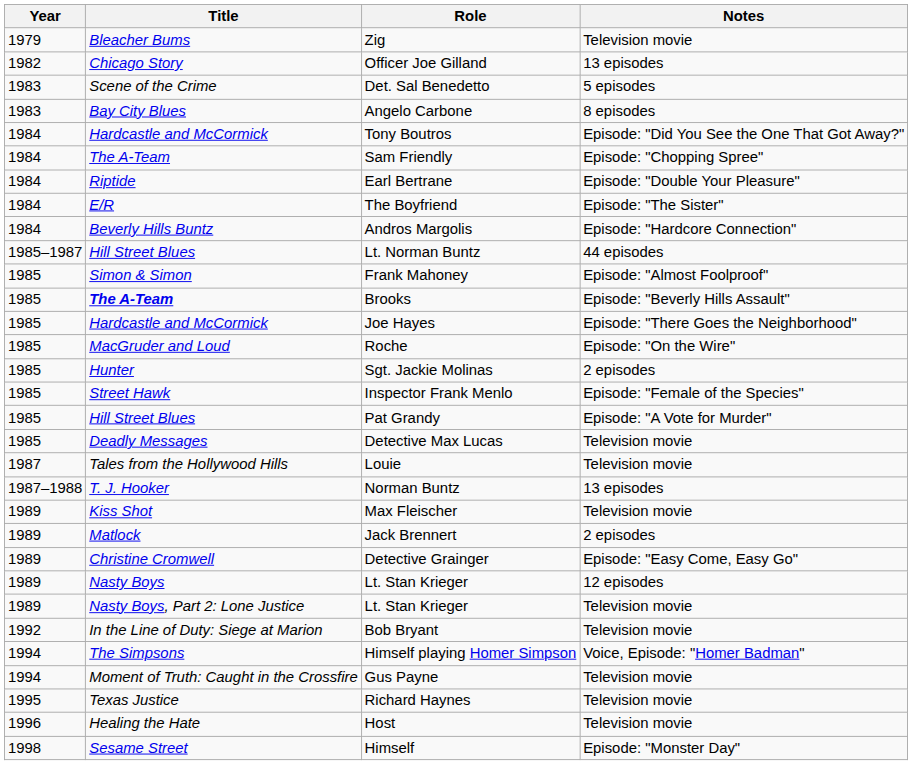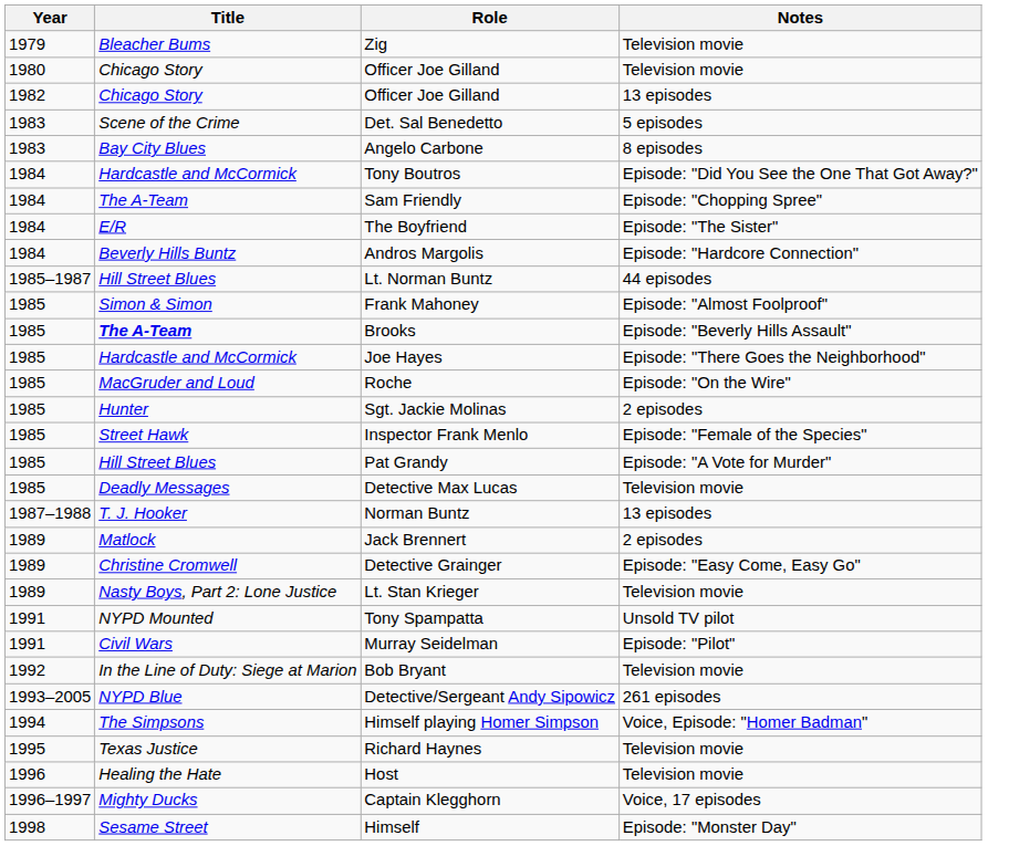 <table class="wikitable sortable">
 <tr>
 <th>Year</th>
 <th>Title</th>
 <th>Role</th>
 <th class="unsortable">Notes</th>
 </tr>
 <tr>
 <td>1979</td>
 <td><em><a href='#'>Bleacher Bums</a></em></td>
 <td>Zig</td>
+<td>Television movie</td>
+</tr>
+<tr>
+<td>1980</td>
+<td><em>Chicago Story</em></td>
+<td>Officer Joe Gilland</td>
 <td>Television movie</td>
 </tr>
 <tr>
 <td>1982</td>
 <td><em><a href='#'>Chicago Story</a></em></td>
 <td>Officer Joe Gilland</td>
 <td>13 episodes</td>
 </tr>
 <tr>
 <td>1983</td>
 <td><em>Scene of the Crime</em></td>
 <td>Det. Sal Benedetto</td>
 <td>5 episodes</td>
 </tr>
 <tr>
 <td>1983</td>
 <td><em><a href='#'>Bay City Blues</a></em></td>
 <td>Angelo Carbone</td>
 <td>8 episodes</td>
 </tr>
 <tr>
 <td>1984</td>
 <td><em><a href='#'>Hardcastle and McCormick</a></em></td>
 <td>Tony Boutros</td>
 <td>Episode: "Did You See the One That Got Away?"</td>
 </tr>
 <tr>
 <td>1984</td>
 <td><em><a href='#'>The A-Team</a></em></td>
 <td>Sam Friendly</td>
 <td>Episode: "Chopping Spree"</td>
-</tr>
-<tr>
-<td>1984</td>
-<td><em><a href='#'>Riptide</a></em></td>
-<td>Earl Bertrane</td>
-<td>Episode: "Double Your Pleasure"</td>
 </tr>
 <tr>
 <td>1984</td>
 <td><em><a href='#'>E/R</a></em></td>
 <td>The Boyfriend</td>
 <td>Episode: "The Sister"</td>
 </tr>
 <tr>
 <td>1984</td>
 <td><em><a href='#'>Beverly Hills Buntz</a></em></td>
 <td>Andros Margolis</td>
 <td>Episode: "Hardcore Connection"</td>
 </tr>
 <tr>
 <td>1985–1987</td>
 <td><em><a href='#'>Hill Street Blues</a></em></td>
 <td>Lt. Norman Buntz</td>
 <td>44 episodes</td>
 </tr>
 <tr>
 <td>1985</td>
 <td><em><a href='#'>Simon & Simon</a></em></td>
 <td>Frank Mahoney</td>
 <td>Episode: "Almost Foolproof"</td>
 </tr>
 <tr>
 <td>1985</td>
 <td><strong><em><a href='#'>The A-Team</a></em></strong></td>
 <td>Brooks</td>
 <td>Episode: "Beverly Hills Assault"</td>
 </tr>
 <tr>
 <td>1985</td>
 <td><em><a href='#'>Hardcastle and McCormick</a></em></td>
 <td>Joe Hayes</td>
 <td>Episode: "There Goes the Neighborhood"</td>
 </tr>
 <tr>
 <td>1985</td>
 <td><em><a href='#'>MacGruder and Loud</a></em></td>
 <td>Roche</td>
 <td>Episode: "On the Wire"</td>
 </tr>
 <tr>
 <td>1985</td>
 <td><em><a href='#'>Hunter</a></em></td>
 <td>Sgt. Jackie Molinas</td>
 <td>2 episodes</td>
 </tr>
 <tr>
 <td>1985</td>
 <td><em><a href='#'>Street Hawk</a></em></td>
 <td>Inspector Frank Menlo</td>
 <td>Episode: "Female of the Species"</td>
 </tr>
 <tr>
 <td>1985</td>
 <td><em><a href='#'>Hill Street Blues</a></em></td>
 <td>Pat Grandy</td>
 <td>Episode: "A Vote for Murder"</td>
 </tr>
 <tr>
 <td>1985</td>
 <td><em><a href='#'>Deadly Messages</a></em></td>
 <td>Detective Max Lucas</td>
 <td>Television movie</td>
 </tr>
 <tr>
-<td>1987</td>
-<td><em>Tales from the Hollywood Hills</em></td>
-<td>Louie</td>
-<td>Television movie</td>
-</tr>
-<tr>
 <td>1987–1988</td>
 <td><em><a href='#'>T. J. Hooker</a></em></td>
 <td>Norman Buntz</td>
 <td>13 episodes</td>
-</tr>
-<tr>
-<td>1989</td>
-<td><em><a href='#'>Kiss Shot</a></em></td>
-<td>Max Fleischer</td>
-<td>Television movie</td>
 </tr>
 <tr>
 <td>1989</td>
 <td><em><a href='#'>Matlock</a></em></td>
 <td>Jack Brennert</td>
 <td>2 episodes</td>
 </tr>
 <tr>
 <td>1989</td>
 <td><em><a href='#'>Christine Cromwell</a></em></td>
 <td>Detective Grainger</td>
 <td>Episode: "Easy Come, Easy Go"</td>
 </tr>
 <tr>
 <td>1989</td>
-<td><em><a href='#'>Nasty Boys</a></em></td>
-<td>Lt. Stan Krieger</td>
-<td>12 episodes</td>
-</tr>
-<tr>
-<td>1989</td>
 <td><em><a href='#'>Nasty Boys</a>, Part 2: Lone Justice</em></td>
 <td>Lt. Stan Krieger</td>
 <td>Television movie</td>
+</tr>
+<tr>
+<td>1991</td>
+<td><em>NYPD Mounted</em></td>
+<td>Tony Spampatta</td>
+<td>Unsold TV pilot</td>
+</tr>
+<tr>
+<td>1991</td>
+<td><em><a href='#'>Civil Wars</a></em></td>
+<td>Murray Seidelman</td>
+<td>Episode: "Pilot"</td>
 </tr>
 <tr>
 <td>1992</td>
 <td><em>In the Line of Duty: Siege at Marion</em></td>
 <td>Bob Bryant</td>
 <td>Television movie</td>
 </tr>
 <tr>
+<td>1993–2005</td>
+<td><em><a href='#'>NYPD Blue</a></em></td>
+<td>Detective/Sergeant <a href='#'>Andy Sipowicz</a></td>
+<td>261 episodes</td>
+</tr>
+<tr>
 <td>1994</td>
 <td><em><a href='#'>The Simpsons</a></em></td>
 <td>Himself playing <a href='#'>Homer Simpson</a></td>
 <td>Voice, Episode: "<a href='#'>Homer Badman</a>"</td>
-</tr>
-<tr>
-<td>1994</td>
-<td><em>Moment of Truth: Caught in the Crossfire</em></td>
-<td>Gus Payne</td>
-<td>Television movie</td>
 </tr>
 <tr>
 <td>1995</td>
 <td><em>Texas Justice</em></td>
 <td>Richard Haynes</td>
 <td>Television movie</td>
 </tr>
 <tr>
 <td>1996</td>
 <td><em>Healing the Hate</em></td>
 <td>Host</td>
 <td>Television movie</td>
 </tr>
 <tr>
+<td>1996–1997</td>
+<td><em><a href='#'>Mighty Ducks</a></em></td>
+<td>Captain Klegghorn</td>
+<td>Voice, 17 episodes</td>
+</tr>
+<tr>
 <td>1998</td>
 <td><em><a href='#'>Sesame Street</a></em></td>
 <td>Himself</td>
 <td>Episode: "Monster Day"</td>
 </tr>
 </table>
